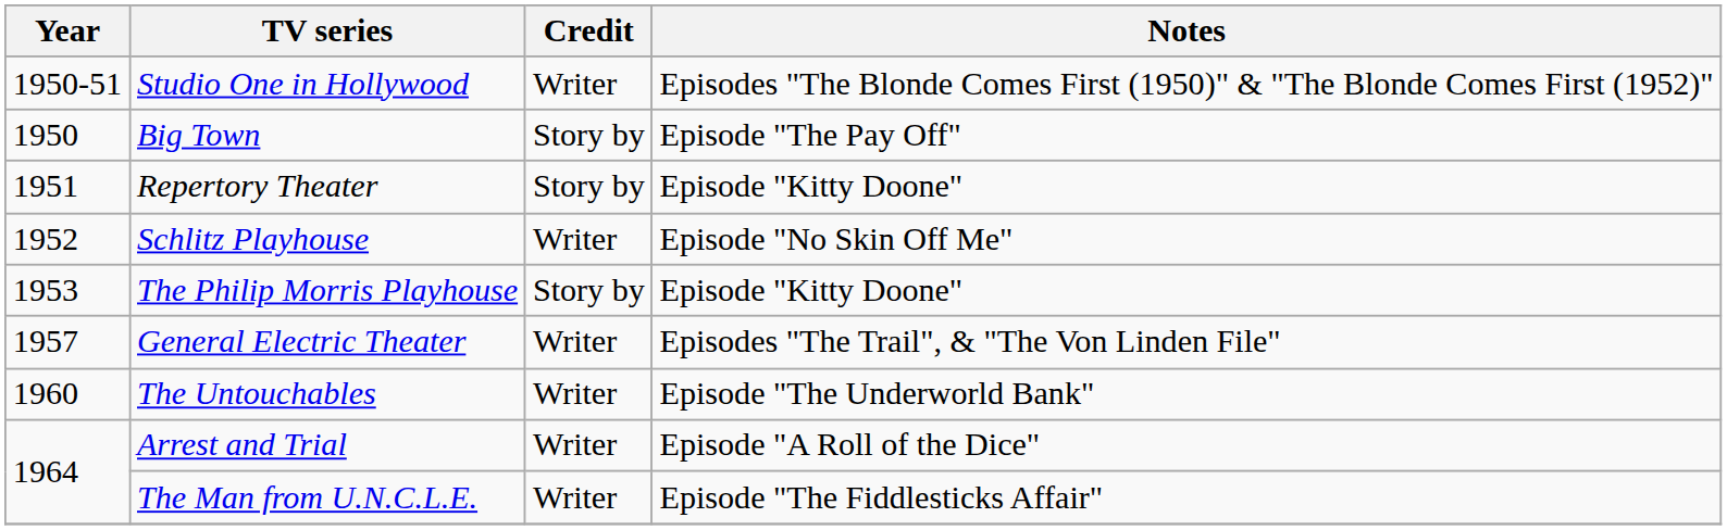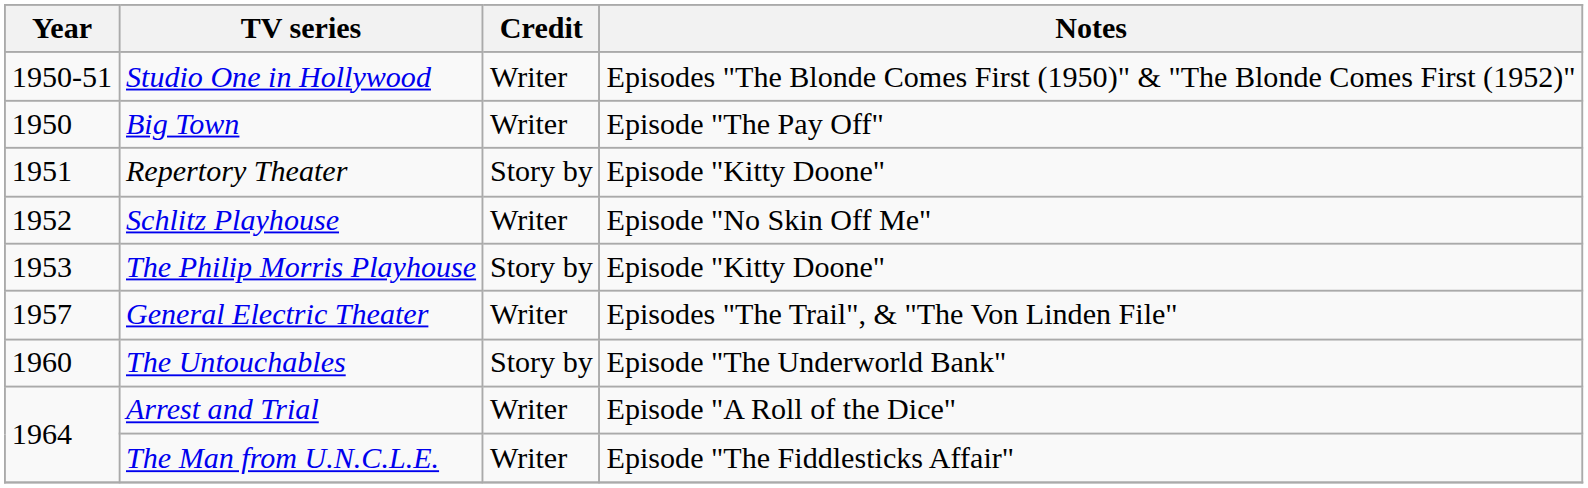 <table class="wikitable">
 <tr>
 <th>Year</th>
 <th>TV series</th>
 <th>Credit</th>
 <th>Notes</th>
 </tr>
 <tr>
 <td>1950-51</td>
 <td><em><a href='#'>Studio One in Hollywood</a></em></td>
 <td>Writer</td>
 <td>Episodes "The Blonde Comes First (1950)" & "The Blonde Comes First (1952)"</td>
 </tr>
 <tr>
 <td>1950</td>
 <td><em><a href='#'>Big Town</a></em></td>
-<td>Story by</td>
+<td>Writer</td>
 <td>Episode "The Pay Off"</td>
 </tr>
 <tr>
 <td>1951</td>
 <td><em>Repertory Theater</em></td>
 <td>Story by</td>
 <td>Episode "Kitty Doone"</td>
 </tr>
 <tr>
 <td>1952</td>
 <td><em><a href='#'>Schlitz Playhouse</a></em></td>
 <td>Writer</td>
 <td>Episode "No Skin Off Me"</td>
 </tr>
 <tr>
 <td>1953</td>
 <td><em><a href='#'>The Philip Morris Playhouse</a></em></td>
 <td>Story by</td>
 <td>Episode "Kitty Doone"</td>
 </tr>
 <tr>
 <td>1957</td>
 <td><em><a href='#'>General Electric Theater</a></em></td>
 <td>Writer</td>
 <td>Episodes "The Trail", & "The Von Linden File"</td>
 </tr>
 <tr>
 <td>1960</td>
 <td><em><a href='#'>The Untouchables</a></em></td>
-<td>Writer</td>
+<td>Story by</td>
 <td>Episode "The Underworld Bank"</td>
 </tr>
 <tr>
 <td rowspan="2">1964</td>
 <td><em><a href='#'>Arrest and Trial</a></em></td>
 <td>Writer</td>
 <td>Episode "A Roll of the Dice"</td>
 </tr>
 <tr>
 <td><em><a href='#'>The Man from U.N.C.L.E.</a></em></td>
 <td>Writer</td>
 <td>Episode "The Fiddlesticks Affair"</td>
 </tr>
 <tr>
 </tr>
 </table>
